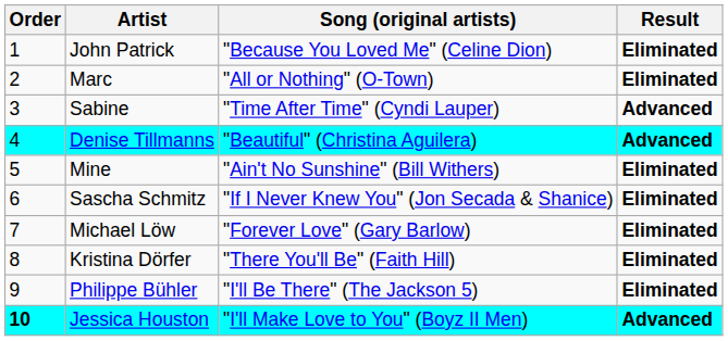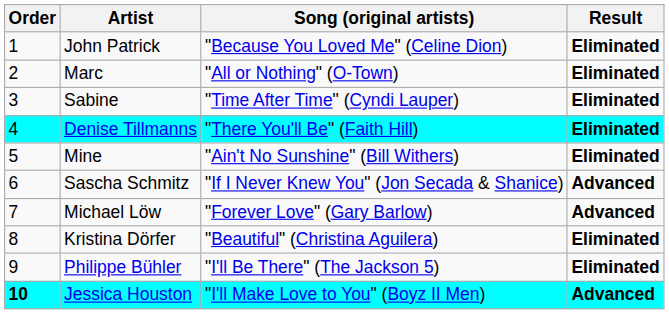 <table class=wikitable>
 <tr>
 <th>Order</th>
 <th>Artist</th>
 <th>Song (original artists)</th>
 <th>Result</th>
 </tr>
 <tr>
 <td>1</td>
 <td>John Patrick</td>
 <td>"<a href='#'>Because You Loved Me</a>" (<a href='#'>Celine Dion</a>)</td>
 <td><strong>Eliminated</strong></td>
 </tr>
 <tr>
 <td>2</td>
 <td>Marc</td>
 <td>"<a href='#'>All or Nothing</a>" (<a href='#'>O-Town</a>)</td>
 <td><strong>Eliminated</strong></td>
 </tr>
 <tr>
 <td>3</td>
 <td>Sabine</td>
 <td>"<a href='#'>Time After Time</a>" (<a href='#'>Cyndi Lauper</a>)</td>
-<td><strong>Advanced</strong></td>
+<td><strong>Eliminated</strong></td>
 </tr>
 <tr style="background:cyan;">
 <td>4</td>
 <td><a href='#'>Denise Tillmanns</a></td>
-<td>"<a href='#'>Beautiful</a>" (<a href='#'>Christina Aguilera</a>)</td>
-<td><strong>Advanced</strong></td>
+<td>"<a href='#'>There You'll Be</a>" (<a href='#'>Faith Hill</a>)</td>
+<td><strong>Eliminated</strong></td>
 </tr>
 <tr>
 <td>5</td>
 <td>Mine</td>
 <td>"<a href='#'>Ain't No Sunshine</a>" (<a href='#'>Bill Withers</a>)</td>
 <td><strong>Eliminated</strong></td>
 </tr>
 <tr>
 <td>6</td>
 <td>Sascha Schmitz</td>
 <td>"<a href='#'>If I Never Knew You</a>" (<a href='#'>Jon Secada</a> & <a href='#'>Shanice</a>)</td>
-<td><strong>Eliminated</strong></td>
+<td><strong>Advanced</strong></td>
 </tr>
 <tr>
 <td>7</td>
 <td>Michael Löw</td>
 <td>"<a href='#'>Forever Love</a>" (<a href='#'>Gary Barlow</a>)</td>
-<td><strong>Eliminated</strong></td>
+<td><strong>Advanced</strong></td>
 </tr>
 <tr>
 <td>8</td>
 <td>Kristina Dörfer</td>
-<td>"<a href='#'>There You'll Be</a>" (<a href='#'>Faith Hill</a>)</td>
+<td>"<a href='#'>Beautiful</a>" (<a href='#'>Christina Aguilera</a>)</td>
 <td><strong>Eliminated</strong></td>
 </tr>
 <tr>
 <td>9</td>
 <td><a href='#'>Philippe Bühler</a></td>
 <td>"<a href='#'>I'll Be There</a>" (<a href='#'>The Jackson 5</a>)</td>
 <td><strong>Eliminated</strong></td>
 </tr>
 <tr style="background:cyan;">
 <td><strong>10</strong></td>
 <td><a href='#'>Jessica Houston</a></td>
 <td>"<a href='#'>I'll Make Love to You</a>" (<a href='#'>Boyz II Men</a>)</td>
 <td><strong>Advanced</strong></td>
 </tr>
 </table>
